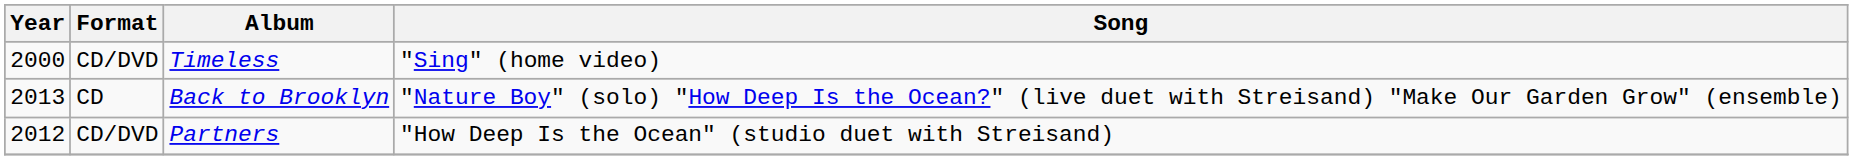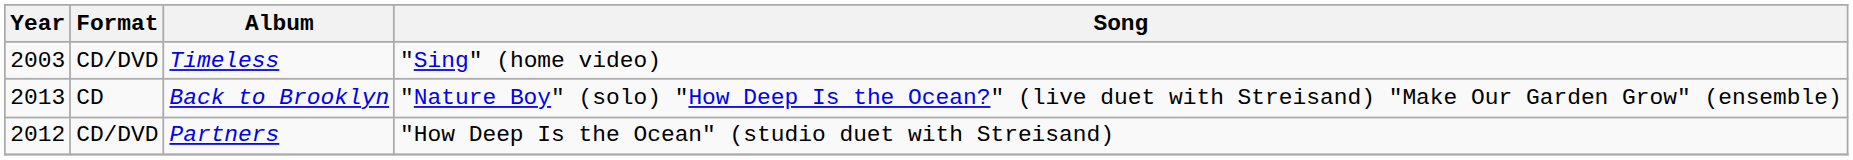 <table class="wikitable sortable">
 <tr>
 <th>Year</th>
 <th>Format</th>
 <th>Album</th>
 <th>Song</th>
 </tr>
 <tr>
-<td>2000</td>
+<td>2003</td>
 <td>CD/DVD</td>
 <td><em><a href='#'>Timeless</a></em></td>
 <td>"<a href='#'>Sing</a>" (home video)</td>
 </tr>
 <tr>
 <td>2013</td>
 <td>CD</td>
 <td><em><a href='#'>Back to Brooklyn</a></em></td>
 <td>"<a href='#'>Nature Boy</a>" (solo)  "<a href='#'>How Deep Is the Ocean?</a>" (live duet with Streisand)  "Make Our Garden Grow" (ensemble)</td>
 </tr>
 <tr>
 <td>2012</td>
 <td>CD/DVD</td>
 <td><em><a href='#'>Partners</a></em></td>
 <td>"How Deep Is the Ocean" (studio duet with Streisand)</td>
 </tr>
 <tr>
 </tr>
 </table>
